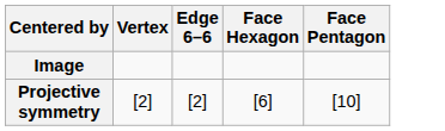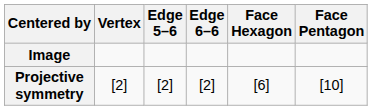 <table class=wikitable>
 <tr>
 <th>Centered by</th>
 <th>Vertex</th>
+<th>Edge<br>5–6</th>
 <th>Edge<br>6–6</th>
 <th>Face<br>Hexagon</th>
 <th>Face<br>Pentagon</th>
 </tr>
 <tr>
 <th>Image</th>
 <td></td>
 <td></td>
 <td></td>
 <td></td>
+<td></td>
 </tr>
 <tr align=center>
 <th>Projective<br>symmetry</th>
+<td>[2]</td>
 <td>[2]</td>
 <td>[2]</td>
 <td>[6]</td>
 <td>[10]</td>
 </tr>
 </table>
